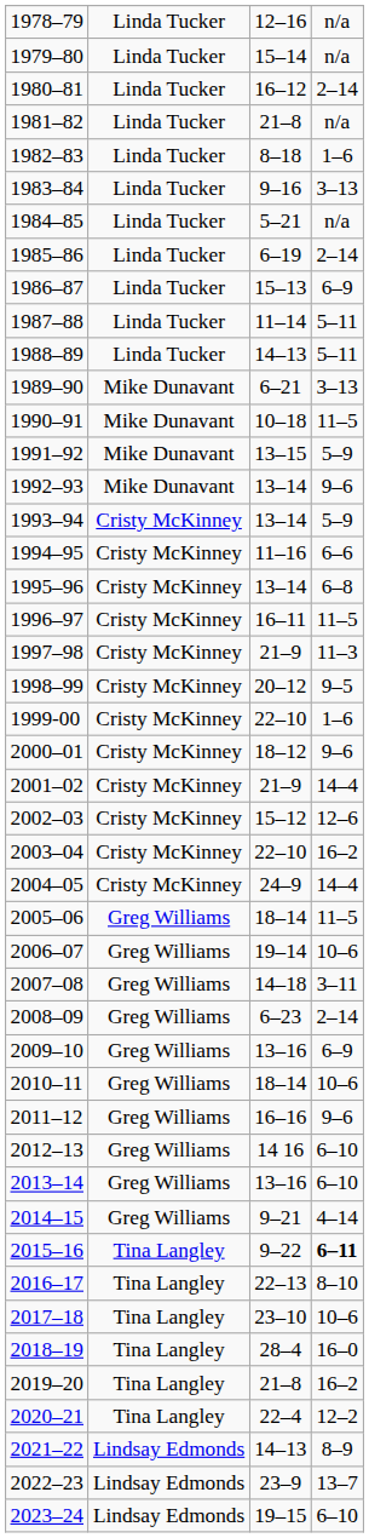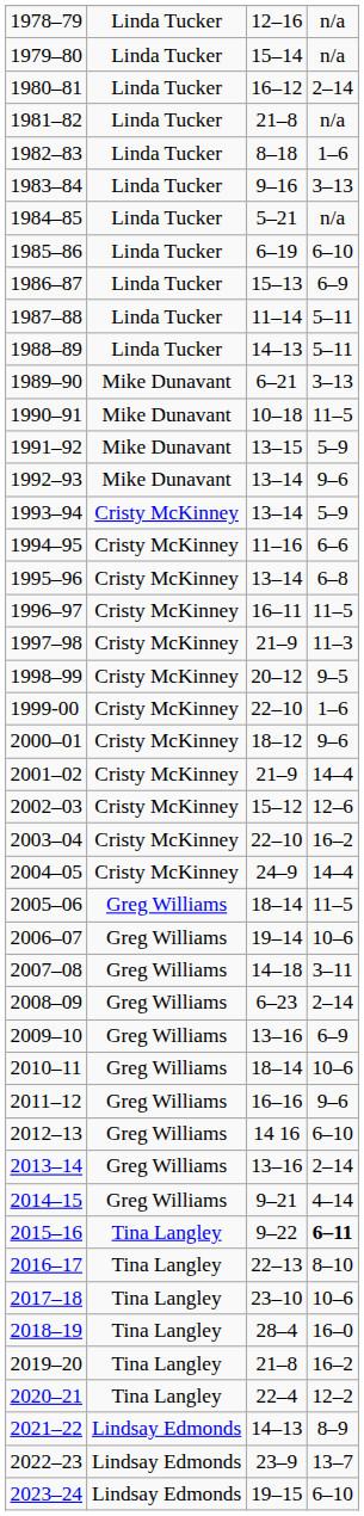 <table class="wikitable" style="text-align:center">
 <tr>
 </tr>
 <tr>
 <td style="text-align:left">1978–79</td>
 <td>Linda Tucker</td>
 <td>12–16</td>
 <td>n/a</td>
 </tr>
 <tr>
 <td style="text-align:left">1979–80</td>
 <td>Linda Tucker</td>
 <td>15–14</td>
 <td>n/a</td>
 </tr>
 <tr>
 <td style="text-align:left">1980–81</td>
 <td>Linda Tucker</td>
 <td>16–12</td>
 <td>2–14</td>
 </tr>
 <tr>
 <td style="text-align:left">1981–82</td>
 <td>Linda Tucker</td>
 <td>21–8</td>
 <td>n/a</td>
 </tr>
 <tr>
 <td style="text-align:left">1982–83</td>
 <td>Linda Tucker</td>
 <td>8–18</td>
 <td>1–6</td>
 </tr>
 <tr>
 <td style="text-align:left">1983–84</td>
 <td>Linda Tucker</td>
 <td>9–16</td>
 <td>3–13</td>
 </tr>
 <tr>
 <td style="text-align:left">1984–85</td>
 <td>Linda Tucker</td>
 <td>5–21</td>
 <td>n/a</td>
 </tr>
 <tr>
 <td style="text-align:left">1985–86</td>
 <td>Linda Tucker</td>
 <td>6–19</td>
-<td>2–14</td>
+<td>6–10</td>
 </tr>
 <tr>
 <td style="text-align:left">1986–87</td>
 <td>Linda Tucker</td>
 <td>15–13</td>
 <td>6–9</td>
 </tr>
 <tr>
 <td style="text-align:left">1987–88</td>
 <td>Linda Tucker</td>
 <td>11–14</td>
 <td>5–11</td>
 </tr>
 <tr>
 <td style="text-align:left">1988–89</td>
 <td>Linda Tucker</td>
 <td>14–13</td>
 <td>5–11</td>
 </tr>
 <tr>
 <td style="text-align:left">1989–90</td>
 <td>Mike Dunavant</td>
 <td>6–21</td>
 <td>3–13</td>
 </tr>
 <tr>
 <td style="text-align:left">1990–91</td>
 <td>Mike Dunavant</td>
 <td>10–18</td>
 <td>11–5</td>
 </tr>
 <tr>
 <td style="text-align:left">1991–92</td>
 <td>Mike Dunavant</td>
 <td>13–15</td>
 <td>5–9</td>
 </tr>
 <tr>
 <td style="text-align:left">1992–93</td>
 <td>Mike Dunavant</td>
 <td>13–14</td>
 <td>9–6</td>
 </tr>
 <tr>
 <td style="text-align:left">1993–94</td>
 <td><a href='#'>Cristy McKinney</a></td>
 <td>13–14</td>
 <td>5–9</td>
 </tr>
 <tr>
 <td style="text-align:left">1994–95</td>
 <td>Cristy McKinney</td>
 <td>11–16</td>
 <td>6–6</td>
 </tr>
 <tr>
 <td style="text-align:left">1995–96</td>
 <td>Cristy McKinney</td>
 <td>13–14</td>
 <td>6–8</td>
 </tr>
 <tr>
 <td style="text-align:left">1996–97</td>
 <td>Cristy McKinney</td>
 <td>16–11</td>
 <td>11–5</td>
 </tr>
 <tr>
 <td style="text-align:left">1997–98</td>
 <td>Cristy McKinney</td>
 <td>21–9</td>
 <td>11–3</td>
 </tr>
 <tr>
 <td style="text-align:left">1998–99</td>
 <td>Cristy McKinney</td>
 <td>20–12</td>
 <td>9–5</td>
 </tr>
 <tr>
 <td style="text-align:left">1999-00</td>
 <td>Cristy McKinney</td>
 <td>22–10</td>
 <td>1–6</td>
 </tr>
 <tr>
 <td style="text-align:left">2000–01</td>
 <td>Cristy McKinney</td>
 <td>18–12</td>
 <td>9–6</td>
 </tr>
 <tr>
 <td style="text-align:left">2001–02</td>
 <td>Cristy McKinney</td>
 <td>21–9</td>
 <td>14–4</td>
 </tr>
 <tr>
 <td style="text-align:left">2002–03</td>
 <td>Cristy McKinney</td>
 <td>15–12</td>
 <td>12–6</td>
 </tr>
 <tr>
 <td style="text-align:left">2003–04</td>
 <td>Cristy McKinney</td>
 <td>22–10</td>
 <td>16–2</td>
 </tr>
 <tr>
 <td style="text-align:left">2004–05</td>
 <td>Cristy McKinney</td>
 <td>24–9</td>
 <td>14–4</td>
 </tr>
 <tr>
 <td style="text-align:left">2005–06</td>
 <td><a href='#'>Greg Williams</a></td>
 <td>18–14</td>
 <td>11–5</td>
 </tr>
 <tr>
 <td style="text-align:left">2006–07</td>
 <td>Greg Williams</td>
 <td>19–14</td>
 <td>10–6</td>
 </tr>
 <tr>
 <td style="text-align:left">2007–08</td>
 <td>Greg Williams</td>
 <td>14–18</td>
 <td>3–11</td>
 </tr>
 <tr>
 <td style="text-align:left">2008–09</td>
 <td>Greg Williams</td>
 <td>6–23</td>
 <td>2–14</td>
 </tr>
 <tr>
 <td style="text-align:left">2009–10</td>
 <td>Greg Williams</td>
 <td>13–16</td>
 <td>6–9</td>
 </tr>
 <tr>
 <td style="text-align:left">2010–11</td>
 <td>Greg Williams</td>
 <td>18–14</td>
 <td>10–6</td>
 </tr>
 <tr>
 <td style="text-align:left">2011–12</td>
 <td>Greg Williams</td>
 <td>16–16</td>
 <td>9–6</td>
 </tr>
 <tr>
 <td style="text-align:left">2012–13</td>
 <td>Greg Williams</td>
 <td>14 16</td>
 <td>6–10</td>
 </tr>
 <tr>
 <td style="text-align:left"><a href='#'>2013–14</a></td>
 <td>Greg Williams</td>
 <td>13–16</td>
-<td>6–10</td>
+<td>2–14</td>
 </tr>
 <tr>
 <td style="text-align:left"><a href='#'>2014–15</a></td>
 <td>Greg Williams</td>
 <td>9–21</td>
 <td>4–14</td>
 </tr>
 <tr>
 <td style="text-align:left"><a href='#'>2015–16</a></td>
 <td><a href='#'>Tina Langley</a></td>
 <td>9–22</td>
 <td><strong>6–11</strong></td>
 </tr>
 <tr>
 <td style="text-align:left"><a href='#'>2016–17</a></td>
 <td>Tina Langley</td>
 <td>22–13</td>
 <td>8–10</td>
 </tr>
 <tr>
 <td style="text-align:left"><a href='#'>2017–18</a></td>
 <td>Tina Langley</td>
 <td>23–10</td>
 <td>10–6</td>
 </tr>
 <tr>
 <td style="text-align:left"><a href='#'>2018–19</a></td>
 <td>Tina Langley</td>
 <td>28–4</td>
 <td>16–0</td>
 </tr>
 <tr>
 <td>2019–20</td>
 <td>Tina Langley</td>
 <td>21–8</td>
 <td>16–2</td>
 </tr>
 <tr>
 <td><a href='#'>2020–21</a></td>
 <td>Tina Langley</td>
 <td>22–4</td>
 <td>12–2</td>
 </tr>
 <tr>
 <td><a href='#'>2021–22</a></td>
 <td><a href='#'>Lindsay Edmonds</a></td>
 <td>14–13</td>
 <td>8–9</td>
 </tr>
 <tr>
 <td>2022–23</td>
 <td>Lindsay Edmonds</td>
 <td>23–9</td>
 <td>13–7</td>
 </tr>
 <tr>
 <td><a href='#'>2023–24</a></td>
 <td>Lindsay Edmonds</td>
 <td>19–15</td>
 <td>6–10</td>
 </tr>
 </table>
